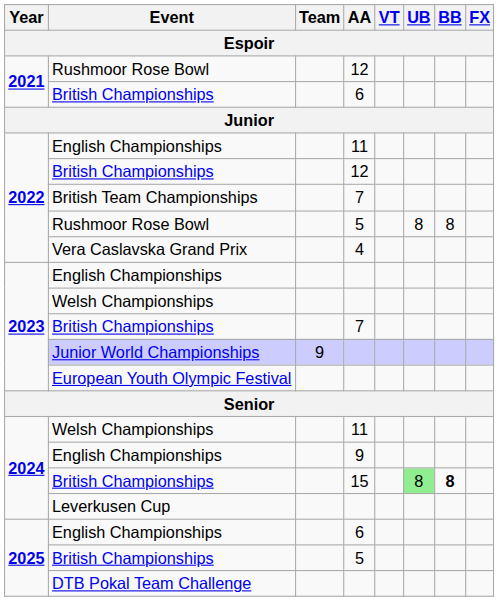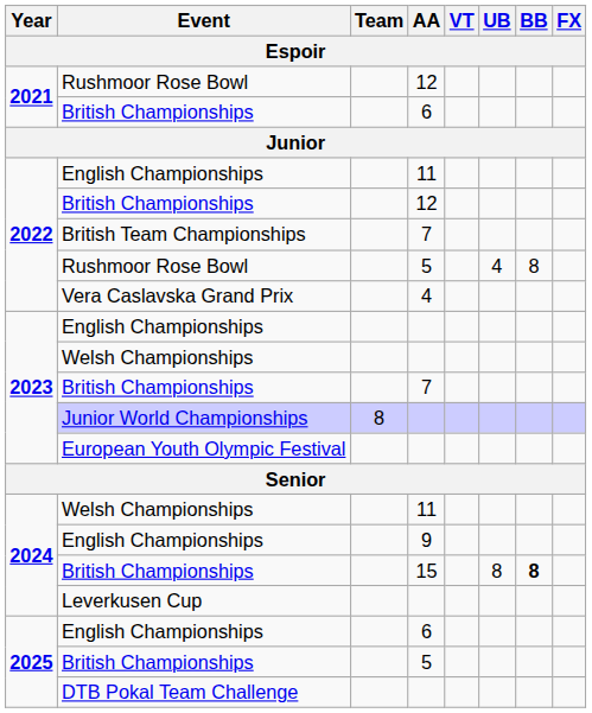 <table class="wikitable" style="text-align:center; font-size:95%;">
 <tr>
 <th>Year</th>
 <th>Event</th>
 <th>Team</th>
 <th>AA</th>
 <th><a href='#'>VT</a></th>
 <th><a href='#'>UB</a></th>
 <th><a href='#'>BB</a></th>
 <th><a href='#'>FX</a></th>
 </tr>
 <tr>
 <th colspan="8"><strong>Espoir</strong></th>
 </tr>
 <tr>
 <td rowspan="2"><strong><a href='#'>2021</a></strong></td>
 <td align=left>Rushmoor Rose Bowl</td>
 <td></td>
 <td>12</td>
 <td></td>
 <td></td>
 <td></td>
 <td></td>
 </tr>
 <tr>
 <td align="left"><a href='#'>British Championships</a></td>
 <td></td>
 <td>6</td>
 <td></td>
 <td></td>
 <td></td>
 <td></td>
 </tr>
 <tr>
 <th colspan="8"><strong>Junior</strong></th>
 </tr>
 <tr>
 <td rowspan="5"><strong><a href='#'>2022</a></strong></td>
 <td align=left>English Championships</td>
 <td></td>
 <td>11</td>
 <td></td>
 <td></td>
 <td></td>
 <td></td>
 </tr>
 <tr>
 <td align=left><a href='#'>British Championships</a></td>
 <td></td>
 <td>12</td>
 <td></td>
 <td></td>
 <td></td>
 <td></td>
 </tr>
 <tr>
 <td align=left>British Team Championships</td>
 <td></td>
 <td>7</td>
 <td></td>
 <td></td>
 <td></td>
 <td></td>
 </tr>
 <tr>
 <td align=left>Rushmoor Rose Bowl</td>
 <td></td>
 <td>5</td>
 <td></td>
-<td>8</td>
+<td>4</td>
 <td>8</td>
 <td></td>
 </tr>
 <tr>
 <td align=left>Vera Caslavska Grand Prix</td>
 <td></td>
 <td>4</td>
 <td></td>
 <td></td>
 <td></td>
 <td></td>
 </tr>
 <tr>
 <td rowspan="5"><strong><a href='#'>2023</a></strong></td>
 <td align=left>English Championships</td>
 <td></td>
 <td></td>
 <td></td>
 <td></td>
 <td></td>
 <td></td>
 </tr>
 <tr>
 <td align=left>Welsh Championships</td>
 <td></td>
 <td></td>
 <td></td>
 <td></td>
 <td></td>
 <td></td>
 </tr>
 <tr>
 <td align="left"><a href='#'>British Championships</a></td>
 <td></td>
 <td>7</td>
 <td></td>
 <td></td>
 <td></td>
 <td></td>
 </tr>
 <tr bgcolor=#CCCCFF>
 <td align=left><a href='#'>Junior World Championships</a></td>
-<td>9</td>
+<td>8</td>
 <td></td>
 <td></td>
 <td></td>
 <td></td>
 <td></td>
 </tr>
 <tr>
 <td align="left"><a href='#'>European Youth Olympic Festival</a></td>
 <td></td>
 <td></td>
 <td></td>
 <td></td>
 <td></td>
 <td></td>
 </tr>
 <tr>
 <th colspan="8"><strong>Senior</strong></th>
 </tr>
 <tr>
 <td rowspan="4"><strong><a href='#'>2024</a></strong></td>
 <td align="left">Welsh Championships</td>
 <td></td>
 <td>11</td>
 <td></td>
 <td></td>
 <td></td>
 <td></td>
 </tr>
 <tr>
 <td align="left">English Championships</td>
 <td></td>
 <td>9</td>
 <td></td>
 <td></td>
 <td></td>
 <td></td>
 </tr>
 <tr>
 <td align="left"><a href='#'>British Championships</a></td>
 <td></td>
 <td>15</td>
 <td></td>
-<td style="background: lightgreen;">8</td>
+<td>8</td>
 <td><strong>8</strong></td>
 <td></td>
 </tr>
 <tr>
 <td align=left>Leverkusen Cup</td>
 <td></td>
 <td></td>
 <td></td>
 <td></td>
 <td></td>
 <td></td>
 </tr>
 <tr>
 <td rowspan="3"><strong><a href='#'>2025</a></strong></td>
 <td align="left">English Championships</td>
 <td></td>
 <td>6</td>
 <td></td>
 <td></td>
 <td></td>
 <td></td>
 </tr>
 <tr>
 <td align="left"><a href='#'>British Championships</a></td>
 <td></td>
 <td>5</td>
 <td></td>
 <td></td>
 <td></td>
 <td></td>
 </tr>
 <tr>
 <td align="left"><a href='#'>DTB Pokal Team Challenge</a></td>
 <td></td>
 <td></td>
 <td></td>
 <td></td>
 <td></td>
 <td></td>
 </tr>
 </table>
